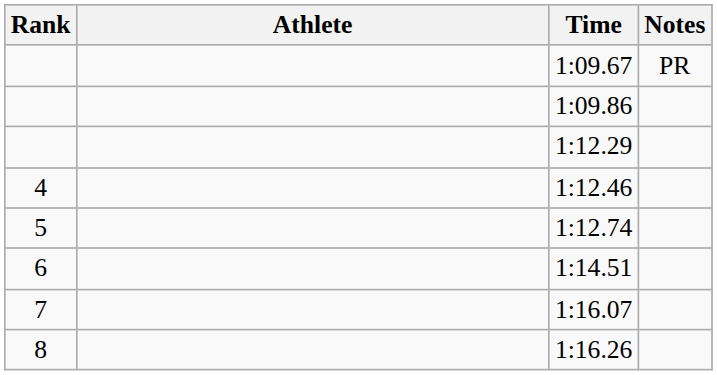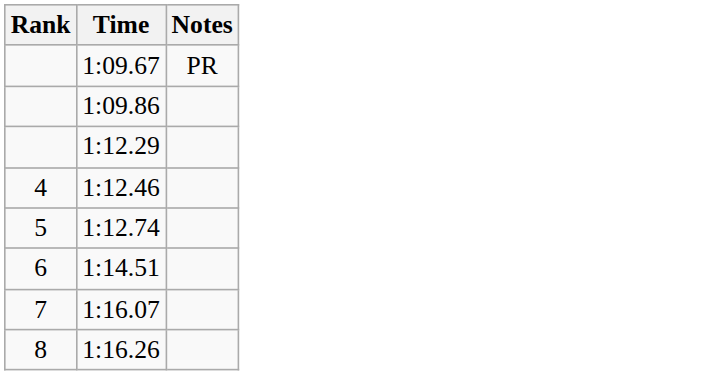 <table class="wikitable" style="text-align:center">
 <tr>
 <th>Rank</th>
-<th Style="width:18em">Athlete</th>
 <th>Time</th>
 <th>Notes</th>
 </tr>
 <tr>
 <td></td>
-<td style="text-align:left"></td>
 <td>1:09.67</td>
 <td>PR</td>
 </tr>
 <tr>
 <td></td>
-<td style="text-align:left"></td>
 <td>1:09.86</td>
 <td></td>
 </tr>
 <tr>
 <td></td>
-<td style="text-align:left"></td>
 <td>1:12.29</td>
 <td></td>
 </tr>
 <tr>
 <td>4</td>
-<td style="text-align:left"></td>
 <td>1:12.46</td>
 <td></td>
 </tr>
 <tr>
 <td>5</td>
-<td style="text-align:left"></td>
 <td>1:12.74</td>
 <td></td>
 </tr>
 <tr>
 <td>6</td>
-<td style="text-align:left"></td>
 <td>1:14.51</td>
 <td></td>
 </tr>
 <tr>
 <td>7</td>
-<td style="text-align:left"></td>
 <td>1:16.07</td>
 <td></td>
 </tr>
 <tr>
 <td>8</td>
-<td style="text-align:left"></td>
 <td>1:16.26</td>
 <td></td>
 </tr>
 </table>
